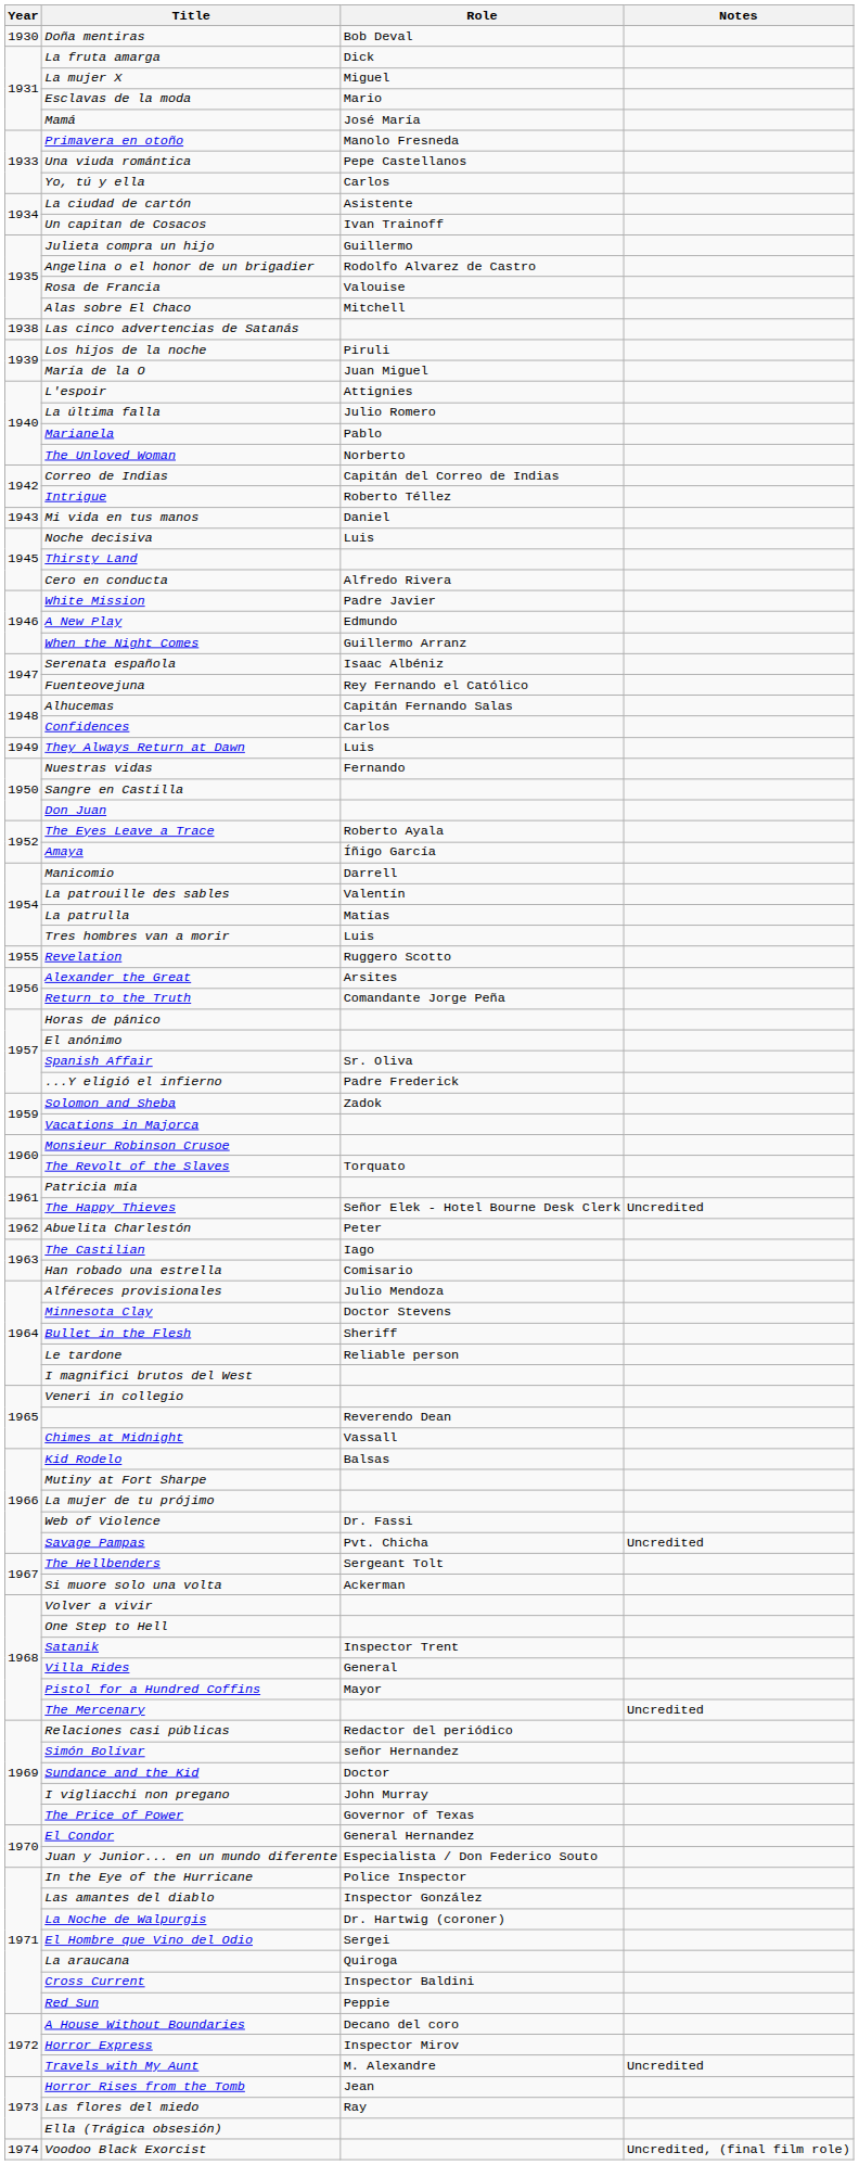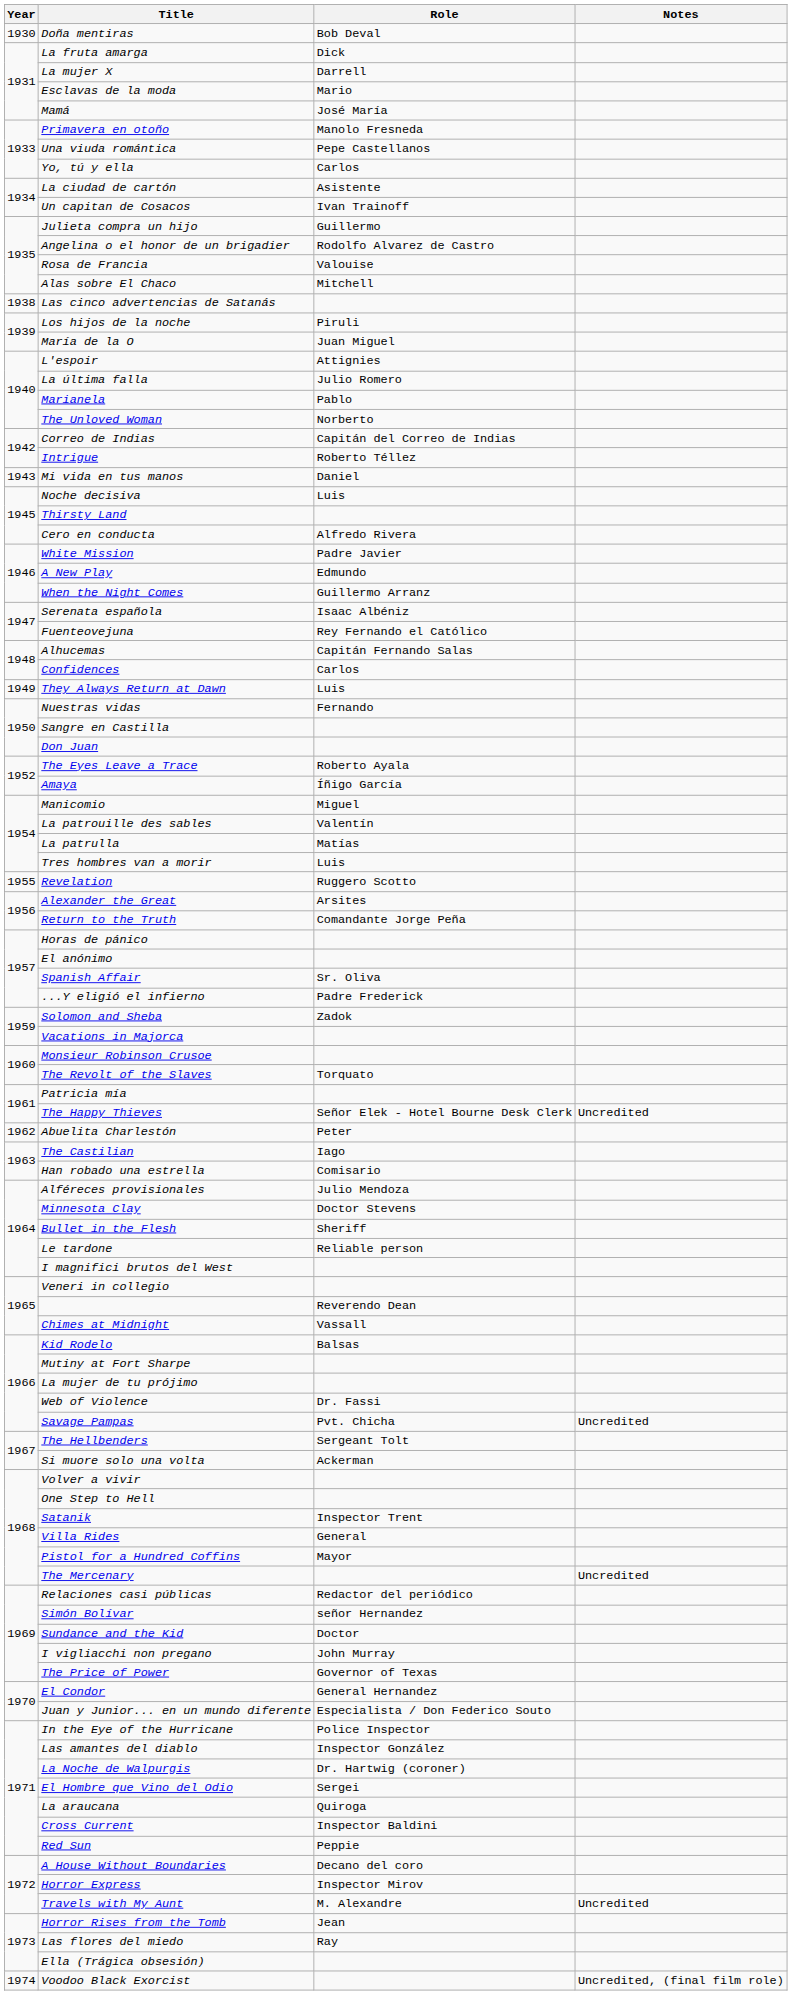 <table class="wikitable sortable">
 <tr>
 <th>Year</th>
 <th>Title</th>
 <th>Role</th>
 <th class="unsortable">Notes</th>
 </tr>
 <tr>
 <td>1930</td>
 <td><em>Doña mentiras</em></td>
 <td>Bob Deval</td>
 <td></td>
 </tr>
 <tr>
 <td rowspan=4>1931</td>
 <td><em>La fruta amarga</em></td>
 <td>Dick</td>
 <td></td>
 </tr>
 <tr>
 <td><em>La mujer X</em></td>
-<td>Miguel</td>
+<td>Darrell</td>
 <td></td>
 </tr>
 <tr>
 <td><em>Esclavas de la moda</em></td>
 <td>Mario</td>
 <td></td>
 </tr>
 <tr>
 <td><em>Mamá</em></td>
 <td>José María</td>
 <td></td>
 </tr>
 <tr>
 <td rowspan=3>1933</td>
 <td><em><a href='#'>Primavera en otoño</a></em></td>
 <td>Manolo Fresneda</td>
 <td></td>
 </tr>
 <tr>
 <td><em>Una viuda romántica</em></td>
 <td>Pepe Castellanos</td>
 <td></td>
 </tr>
 <tr>
 <td><em>Yo, tú y ella</em></td>
 <td>Carlos</td>
 <td></td>
 </tr>
 <tr>
 <td rowspan=2>1934</td>
 <td><em>La ciudad de cartón</em></td>
 <td>Asistente</td>
 <td></td>
 </tr>
 <tr>
 <td><em>Un capitan de Cosacos</em></td>
 <td>Ivan Trainoff</td>
 <td></td>
 </tr>
 <tr>
 <td rowspan=4>1935</td>
 <td><em>Julieta compra un hijo</em></td>
 <td>Guillermo</td>
 <td></td>
 </tr>
 <tr>
 <td><em>Angelina o el honor de un brigadier</em></td>
 <td>Rodolfo Alvarez de Castro</td>
 <td></td>
 </tr>
 <tr>
 <td><em>Rosa de Francia</em></td>
 <td>Valouise</td>
 <td></td>
 </tr>
 <tr>
 <td><em>Alas sobre El Chaco</em></td>
 <td>Mitchell</td>
 <td></td>
 </tr>
 <tr>
 <td>1938</td>
 <td><em>Las cinco advertencias de Satanás</em></td>
 <td></td>
 <td></td>
 </tr>
 <tr>
 <td rowspan=2>1939</td>
 <td><em>Los hijos de la noche</em></td>
 <td>Piruli</td>
 <td></td>
 </tr>
 <tr>
 <td><em>María de la O</em></td>
 <td>Juan Miguel</td>
 <td></td>
 </tr>
 <tr>
 <td rowspan=4>1940</td>
 <td><em>L'espoir</em></td>
 <td>Attignies</td>
 <td></td>
 </tr>
 <tr>
 <td><em>La última falla</em></td>
 <td>Julio Romero</td>
 <td></td>
 </tr>
 <tr>
 <td><em><a href='#'>Marianela</a></em></td>
 <td>Pablo</td>
 <td></td>
 </tr>
 <tr>
 <td><em><a href='#'>The Unloved Woman</a></em></td>
 <td>Norberto</td>
 <td></td>
 </tr>
 <tr>
 <td rowspan=2>1942</td>
 <td><em>Correo de Indias</em></td>
 <td>Capitán del Correo de Indias</td>
 <td></td>
 </tr>
 <tr>
 <td><em><a href='#'>Intrigue</a></em></td>
 <td>Roberto Téllez</td>
 <td></td>
 </tr>
 <tr>
 <td>1943</td>
 <td><em>Mi vida en tus manos</em></td>
 <td>Daniel</td>
 <td></td>
 </tr>
 <tr>
 <td rowspan=3>1945</td>
 <td><em>Noche decisiva</em></td>
 <td>Luis</td>
 <td></td>
 </tr>
 <tr>
 <td><em><a href='#'>Thirsty Land</a></em></td>
 <td></td>
 <td></td>
 </tr>
 <tr>
 <td><em>Cero en conducta</em></td>
 <td>Alfredo Rivera</td>
 <td></td>
 </tr>
 <tr>
 <td rowspan=3>1946</td>
 <td><em><a href='#'>White Mission</a></em></td>
 <td>Padre Javier</td>
 <td></td>
 </tr>
 <tr>
 <td><em><a href='#'>A New Play</a></em></td>
 <td>Edmundo</td>
 <td></td>
 </tr>
 <tr>
 <td><em><a href='#'>When the Night Comes</a></em></td>
 <td>Guillermo Arranz</td>
 <td></td>
 </tr>
 <tr>
 <td rowspan=2>1947</td>
 <td><em>Serenata española</em></td>
 <td>Isaac Albéniz</td>
 <td></td>
 </tr>
 <tr>
 <td><em>Fuenteovejuna</em></td>
 <td>Rey Fernando el Católico</td>
 <td></td>
 </tr>
 <tr>
 <td rowspan=2>1948</td>
 <td><em>Alhucemas</em></td>
 <td>Capitán Fernando Salas</td>
 <td></td>
 </tr>
 <tr>
 <td><em><a href='#'>Confidences</a></em></td>
 <td>Carlos</td>
 <td></td>
 </tr>
 <tr>
 <td>1949</td>
 <td><em><a href='#'>They Always Return at Dawn</a></em></td>
 <td>Luis</td>
 <td></td>
 </tr>
 <tr>
 <td rowspan=3>1950</td>
 <td><em>Nuestras vidas</em></td>
 <td>Fernando</td>
 <td></td>
 </tr>
 <tr>
 <td><em>Sangre en Castilla</em></td>
 <td></td>
 <td></td>
 </tr>
 <tr>
 <td><em><a href='#'>Don Juan</a></em></td>
 <td></td>
 <td></td>
 </tr>
 <tr>
 <td rowspan=2>1952</td>
 <td><em><a href='#'>The Eyes Leave a Trace</a></em></td>
 <td>Roberto Ayala</td>
 <td></td>
 </tr>
 <tr>
 <td><em><a href='#'>Amaya</a></em></td>
 <td>Íñigo García</td>
 <td></td>
 </tr>
 <tr>
 <td rowspan=4>1954</td>
 <td><em>Manicomio</em></td>
-<td>Darrell</td>
+<td>Miguel</td>
 <td></td>
 </tr>
 <tr>
 <td><em>La patrouille des sables</em></td>
 <td>Valentín</td>
 <td></td>
 </tr>
 <tr>
 <td><em>La patrulla</em></td>
 <td>Matías</td>
 <td></td>
 </tr>
 <tr>
 <td><em>Tres hombres van a morir</em></td>
 <td>Luis</td>
 <td></td>
 </tr>
 <tr>
 <td>1955</td>
 <td><em><a href='#'>Revelation</a></em></td>
 <td>Ruggero Scotto</td>
 <td></td>
 </tr>
 <tr>
 <td rowspan=2>1956</td>
 <td><em><a href='#'>Alexander the Great</a></em></td>
 <td>Arsites</td>
 <td></td>
 </tr>
 <tr>
 <td><em><a href='#'>Return to the Truth</a></em></td>
 <td>Comandante Jorge Peña</td>
 <td></td>
 </tr>
 <tr>
 <td rowspan=4>1957</td>
 <td><em>Horas de pánico</em></td>
 <td></td>
 <td></td>
 </tr>
 <tr>
 <td><em>El anónimo</em></td>
 <td></td>
 <td></td>
 </tr>
 <tr>
 <td><em><a href='#'>Spanish Affair</a></em></td>
 <td>Sr. Oliva</td>
 <td></td>
 </tr>
 <tr>
 <td><em>...Y eligió el infierno</em></td>
 <td>Padre Frederick</td>
 <td></td>
 </tr>
 <tr>
 <td rowspan=2>1959</td>
 <td><em><a href='#'>Solomon and Sheba</a></em></td>
 <td>Zadok</td>
 <td></td>
 </tr>
 <tr>
 <td><em><a href='#'>Vacations in Majorca</a></em></td>
 <td></td>
 <td></td>
 </tr>
 <tr>
 <td rowspan=2>1960</td>
 <td><em><a href='#'>Monsieur Robinson Crusoe</a></em></td>
 <td></td>
 <td></td>
 </tr>
 <tr>
 <td><em><a href='#'>The Revolt of the Slaves</a></em></td>
 <td>Torquato</td>
 <td></td>
 </tr>
 <tr>
 <td rowspan=2>1961</td>
 <td><em>Patricia mía</em></td>
 <td></td>
 <td></td>
 </tr>
 <tr>
 <td><em><a href='#'>The Happy Thieves</a></em></td>
 <td>Señor Elek - Hotel Bourne Desk Clerk</td>
 <td>Uncredited</td>
 </tr>
 <tr>
 <td>1962</td>
 <td><em>Abuelita Charlestón</em></td>
 <td>Peter</td>
 <td></td>
 </tr>
 <tr>
 <td rowspan=2>1963</td>
 <td><em><a href='#'>The Castilian</a></em></td>
 <td>Iago</td>
 <td></td>
 </tr>
 <tr>
 <td><em>Han robado una estrella</em></td>
 <td>Comisario</td>
 <td></td>
 </tr>
 <tr>
 <td rowspan=5>1964</td>
 <td><em>Alféreces provisionales</em></td>
 <td>Julio Mendoza</td>
 <td></td>
 </tr>
 <tr>
 <td><em><a href='#'>Minnesota Clay</a></em></td>
 <td>Doctor Stevens</td>
 <td></td>
 </tr>
 <tr>
 <td><em><a href='#'>Bullet in the Flesh</a></em></td>
 <td>Sheriff</td>
 <td></td>
 </tr>
 <tr>
 <td><em>Le tardone</em></td>
 <td>Reliable person</td>
 <td></td>
 </tr>
 <tr>
 <td><em>I magnifici brutos del West</em></td>
 <td></td>
 <td></td>
 </tr>
 <tr>
 <td rowspan=3>1965</td>
 <td><em>Veneri in collegio</em></td>
 <td></td>
 <td></td>
 </tr>
 <tr>
 <td><em></em></td>
 <td>Reverendo Dean</td>
 <td></td>
 </tr>
 <tr>
 <td><em><a href='#'>Chimes at Midnight</a></em></td>
 <td>Vassall</td>
 <td></td>
 </tr>
 <tr>
 <td rowspan=5>1966</td>
 <td><em><a href='#'>Kid Rodelo</a></em></td>
 <td>Balsas</td>
 <td></td>
 </tr>
 <tr>
 <td><em>Mutiny at Fort Sharpe</em></td>
 <td></td>
 <td></td>
 </tr>
 <tr>
 <td><em>La mujer de tu prójimo</em></td>
 <td></td>
 <td></td>
 </tr>
 <tr>
 <td><em>Web of Violence</em></td>
 <td>Dr. Fassi</td>
 <td></td>
 </tr>
 <tr>
 <td><em><a href='#'>Savage Pampas</a></em></td>
 <td>Pvt. Chicha</td>
 <td>Uncredited</td>
 </tr>
 <tr>
 <td rowspan=2>1967</td>
 <td><em><a href='#'>The Hellbenders</a></em></td>
 <td>Sergeant Tolt</td>
 <td></td>
 </tr>
 <tr>
 <td><em>Si muore solo una volta</em></td>
 <td>Ackerman</td>
 <td></td>
 </tr>
 <tr>
 <td rowspan=6>1968</td>
 <td><em>Volver a vivir</em></td>
 <td></td>
 <td></td>
 </tr>
 <tr>
 <td><em>One Step to Hell</em></td>
 <td></td>
 <td></td>
 </tr>
 <tr>
 <td><em><a href='#'>Satanik</a></em></td>
 <td>Inspector Trent</td>
 <td></td>
 </tr>
 <tr>
 <td><em><a href='#'>Villa Rides</a></em></td>
 <td>General</td>
 <td></td>
 </tr>
 <tr>
 <td><em><a href='#'>Pistol for a Hundred Coffins</a></em></td>
 <td>Mayor</td>
 <td></td>
 </tr>
 <tr>
 <td><em><a href='#'>The Mercenary</a></em></td>
 <td></td>
 <td>Uncredited</td>
 </tr>
 <tr>
 <td rowspan=5>1969</td>
 <td><em>Relaciones casi públicas</em></td>
 <td>Redactor del periódico</td>
 <td></td>
 </tr>
 <tr>
 <td><em><a href='#'>Simón Bolívar</a></em></td>
 <td>señor Hernandez</td>
 <td></td>
 </tr>
 <tr>
 <td><em><a href='#'>Sundance and the Kid</a></em></td>
 <td>Doctor</td>
 <td></td>
 </tr>
 <tr>
 <td><em>I vigliacchi non pregano</em></td>
 <td>John Murray</td>
 <td></td>
 </tr>
 <tr>
 <td><em><a href='#'>The Price of Power</a></em></td>
 <td>Governor of Texas</td>
 <td></td>
 </tr>
 <tr>
 <td rowspan=2>1970</td>
 <td><em><a href='#'>El Condor</a></em></td>
 <td>General Hernandez</td>
 <td></td>
 </tr>
 <tr>
 <td><em>Juan y Junior... en un mundo diferente</em></td>
 <td>Especialista / Don Federico Souto</td>
 <td></td>
 </tr>
 <tr>
 <td rowspan=7>1971</td>
 <td><em>In the Eye of the Hurricane</em></td>
 <td>Police Inspector</td>
 <td></td>
 </tr>
 <tr>
 <td><em>Las amantes del diablo</em></td>
 <td>Inspector González</td>
 <td></td>
 </tr>
 <tr>
 <td><em><a href='#'>La Noche de Walpurgis</a></em></td>
 <td>Dr. Hartwig (coroner)</td>
 <td></td>
 </tr>
 <tr>
 <td><em><a href='#'>El Hombre que Vino del Odio</a></em></td>
 <td>Sergei</td>
 <td></td>
 </tr>
 <tr>
 <td><em>La araucana</em></td>
 <td>Quiroga</td>
 <td></td>
 </tr>
 <tr>
 <td><em><a href='#'>Cross Current</a></em></td>
 <td>Inspector Baldini</td>
 <td></td>
 </tr>
 <tr>
 <td><em><a href='#'>Red Sun</a></em></td>
 <td>Peppie</td>
 <td></td>
 </tr>
 <tr>
 <td rowspan=3>1972</td>
 <td><em><a href='#'>A House Without Boundaries</a></em></td>
 <td>Decano del coro</td>
 <td></td>
 </tr>
 <tr>
 <td><em><a href='#'>Horror Express</a></em></td>
 <td>Inspector Mirov</td>
 <td></td>
 </tr>
 <tr>
 <td><em><a href='#'>Travels with My Aunt</a></em></td>
 <td>M. Alexandre</td>
 <td>Uncredited</td>
 </tr>
 <tr>
 <td rowspan=3>1973</td>
 <td><em><a href='#'>Horror Rises from the Tomb</a></em></td>
 <td>Jean</td>
 <td></td>
 </tr>
 <tr>
 <td><em>Las flores del miedo</em></td>
 <td>Ray</td>
 <td></td>
 </tr>
 <tr>
 <td><em>Ella (Trágica obsesión)</em></td>
 <td></td>
 <td></td>
 </tr>
 <tr>
 <td>1974</td>
 <td><em>Voodoo Black Exorcist</em></td>
 <td></td>
 <td>Uncredited, (final film role)</td>
 </tr>
 </table>
